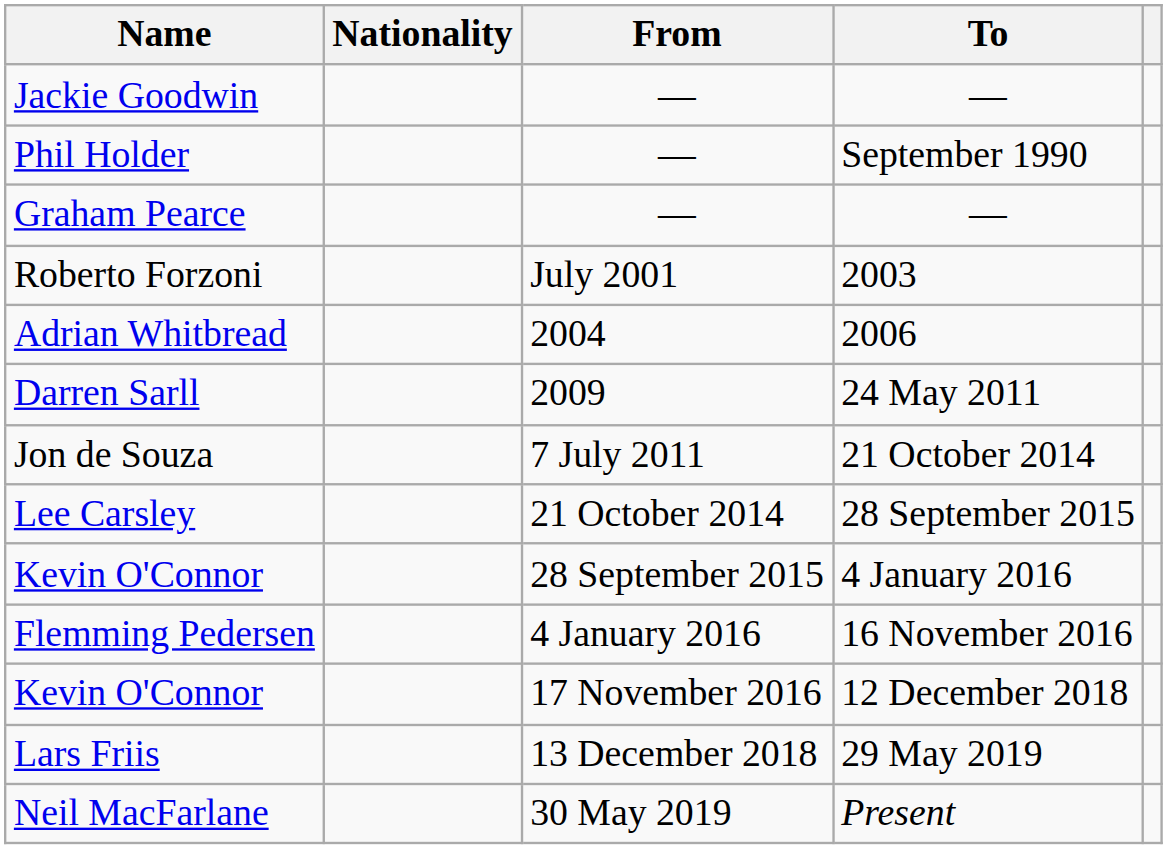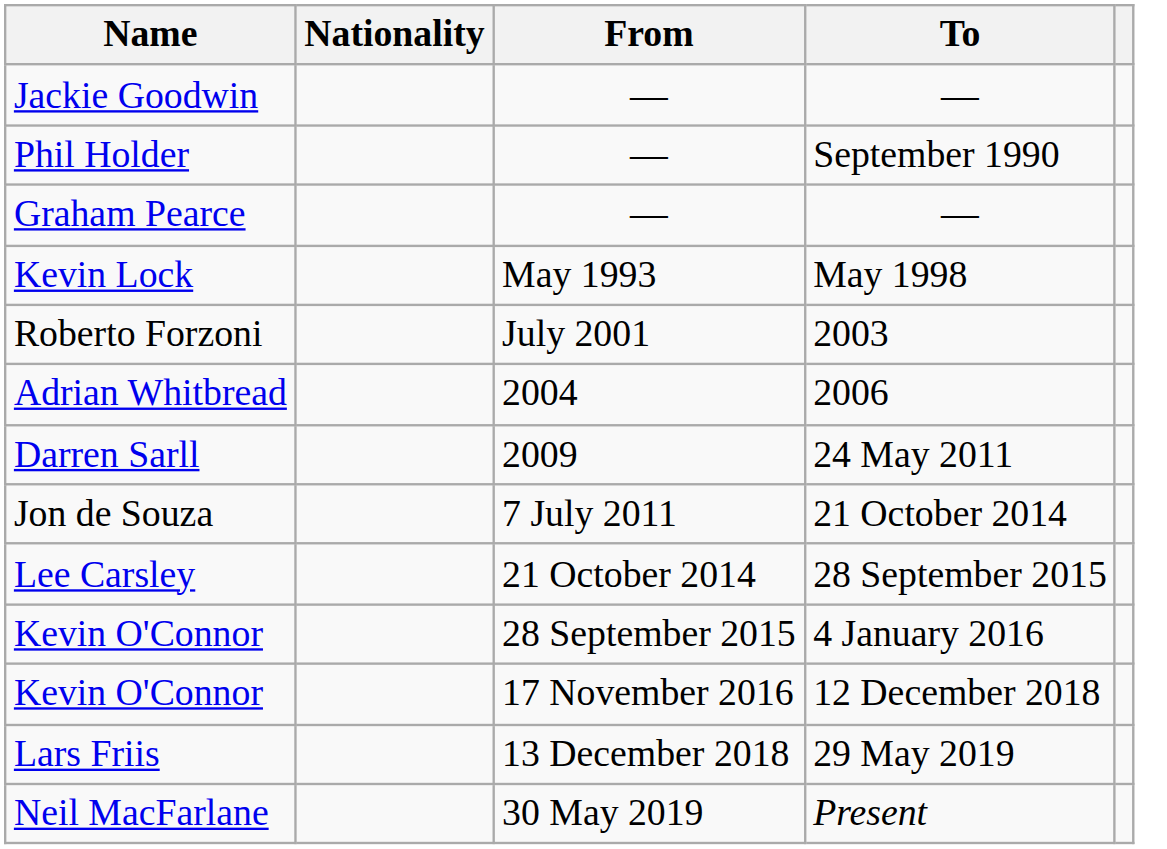 <table class="wikitable plainrowheaders">
 <tr>
 <th scope="col">Name</th>
 <th scope="col">Nationality</th>
 <th scope="col">From</th>
 <th>To</th>
 <th scope="col" class="unsortable"></th>
 </tr>
 <tr>
 <td><a href='#'>Jackie Goodwin</a></td>
 <td></td>
 <td style="text-align:center;">—</td>
 <td style="text-align:center;">—</td>
 <td style="text-align:center;"></td>
 </tr>
 <tr>
 <td><a href='#'>Phil Holder</a></td>
 <td></td>
 <td style="text-align:center;">—</td>
 <td>September 1990</td>
 <td style="text-align:center;"></td>
 </tr>
 <tr>
 <td><a href='#'>Graham Pearce</a></td>
 <td></td>
 <td style="text-align:center;">—</td>
 <td style="text-align:center;">—</td>
+<td style="text-align:center;"></td>
+</tr>
+<tr>
+<td><a href='#'>Kevin Lock</a></td>
+<td></td>
+<td>May 1993</td>
+<td>May 1998</td>
 <td style="text-align:center;"></td>
 </tr>
 <tr>
 <td>Roberto Forzoni</td>
 <td></td>
 <td>July 2001</td>
 <td>2003</td>
 <td style="text-align:center;"></td>
 </tr>
 <tr>
 <td><a href='#'>Adrian Whitbread</a></td>
 <td></td>
 <td>2004</td>
 <td>2006</td>
 <td></td>
 </tr>
 <tr>
 <td><a href='#'>Darren Sarll</a></td>
 <td></td>
 <td>2009</td>
 <td>24 May 2011</td>
 <td style="text-align:center;"></td>
 </tr>
 <tr>
 <td>Jon de Souza</td>
 <td></td>
 <td>7 July 2011</td>
 <td>21 October 2014</td>
 <td style="text-align:center;"></td>
 </tr>
 <tr>
 <td><a href='#'>Lee Carsley</a></td>
 <td></td>
 <td>21 October 2014</td>
 <td>28 September 2015</td>
 <td style="text-align:center;"></td>
 </tr>
 <tr>
 <td><a href='#'>Kevin O'Connor</a></td>
 <td></td>
 <td>28 September 2015</td>
 <td>4 January 2016</td>
 <td style="text-align:center;"></td>
 </tr>
 <tr>
-<td><a href='#'>Flemming Pedersen</a></td>
-<td></td>
-<td>4 January 2016</td>
-<td>16 November 2016</td>
-<td style="text-align:center;"></td>
-</tr>
-<tr>
 <td><a href='#'>Kevin O'Connor</a></td>
 <td></td>
 <td>17 November 2016</td>
 <td>12 December 2018</td>
 <td style="text-align:center;"></td>
 </tr>
 <tr>
 <td><a href='#'>Lars Friis</a></td>
 <td></td>
 <td>13 December 2018</td>
 <td>29 May 2019</td>
 <td style="text-align:center;"></td>
 </tr>
 <tr>
 <td><a href='#'>Neil MacFarlane</a></td>
 <td></td>
 <td>30 May 2019</td>
 <td><em>Present</em></td>
 <td></td>
 </tr>
 </table>
